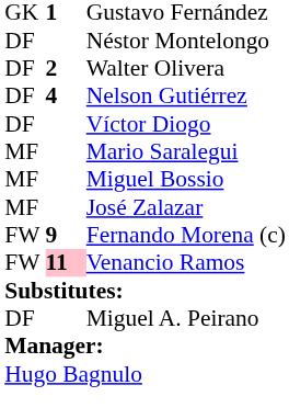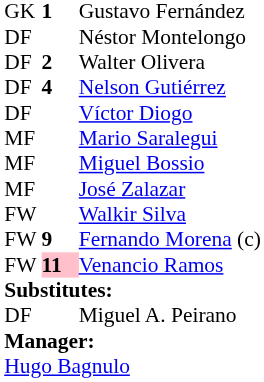 <table cellspacing="0" cellpadding="0" style="font-size:90%; margin:0.2em auto;">
 <tr>
 <th width="25"></th>
 <th width="25"></th>
 </tr>
 <tr>
 <td>GK</td>
 <td><strong>1</strong></td>
 <td> Gustavo Fernández</td>
 </tr>
 <tr>
 <td>DF</td>
 <td><strong> </strong></td>
 <td> Néstor Montelongo</td>
 </tr>
 <tr>
 <td>DF</td>
 <td><strong>2</strong></td>
 <td> Walter Olivera</td>
 </tr>
 <tr>
 <td>DF</td>
 <td><strong>4</strong></td>
 <td> <a href='#'>Nelson Gutiérrez</a></td>
 </tr>
 <tr>
 <td>DF</td>
 <td><strong> </strong></td>
 <td> <a href='#'>Víctor Diogo</a></td>
 </tr>
 <tr>
 <td>MF</td>
 <td><strong> </strong></td>
 <td> <a href='#'>Mario Saralegui</a></td>
 </tr>
 <tr>
 <td>MF</td>
 <td><strong> </strong></td>
 <td> <a href='#'>Miguel Bossio</a></td>
 </tr>
 <tr>
 <td>MF</td>
 <td><strong> </strong></td>
 <td> <a href='#'>José Zalazar</a></td>
 </tr>
 <tr>
 <td>FW</td>
+<td><strong> </strong></td>
+<td> <a href='#'>Walkir Silva</a></td>
+<td></td>
+<td></td>
+</tr>
+<tr>
+<td>FW</td>
 <td><strong>9</strong></td>
 <td> <a href='#'>Fernando Morena</a> (c)</td>
 </tr>
 <tr>
 <td>FW</td>
 <td style="background: pink;"><strong> 11</strong></td>
 <td> <a href='#'>Venancio Ramos</a></td>
 </tr>
 <tr>
 <td colspan=3><strong>Substitutes:</strong></td>
 </tr>
 <tr>
 <td>DF</td>
 <td></td>
 <td> Miguel A. Peirano</td>
 <td></td>
 <td></td>
 </tr>
 <tr>
 <td colspan=3><strong>Manager:</strong></td>
 </tr>
 <tr>
 <td colspan=4> <a href='#'>Hugo Bagnulo</a></td>
 </tr>
 </table>
